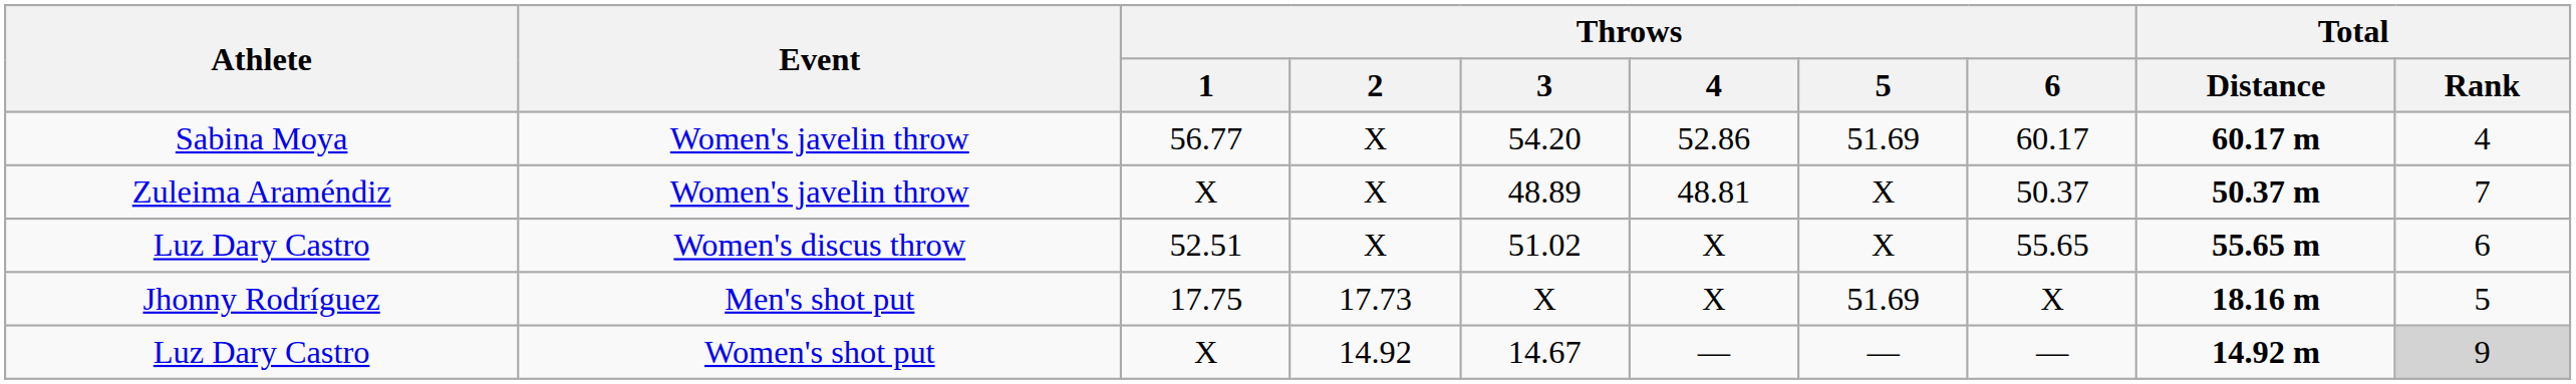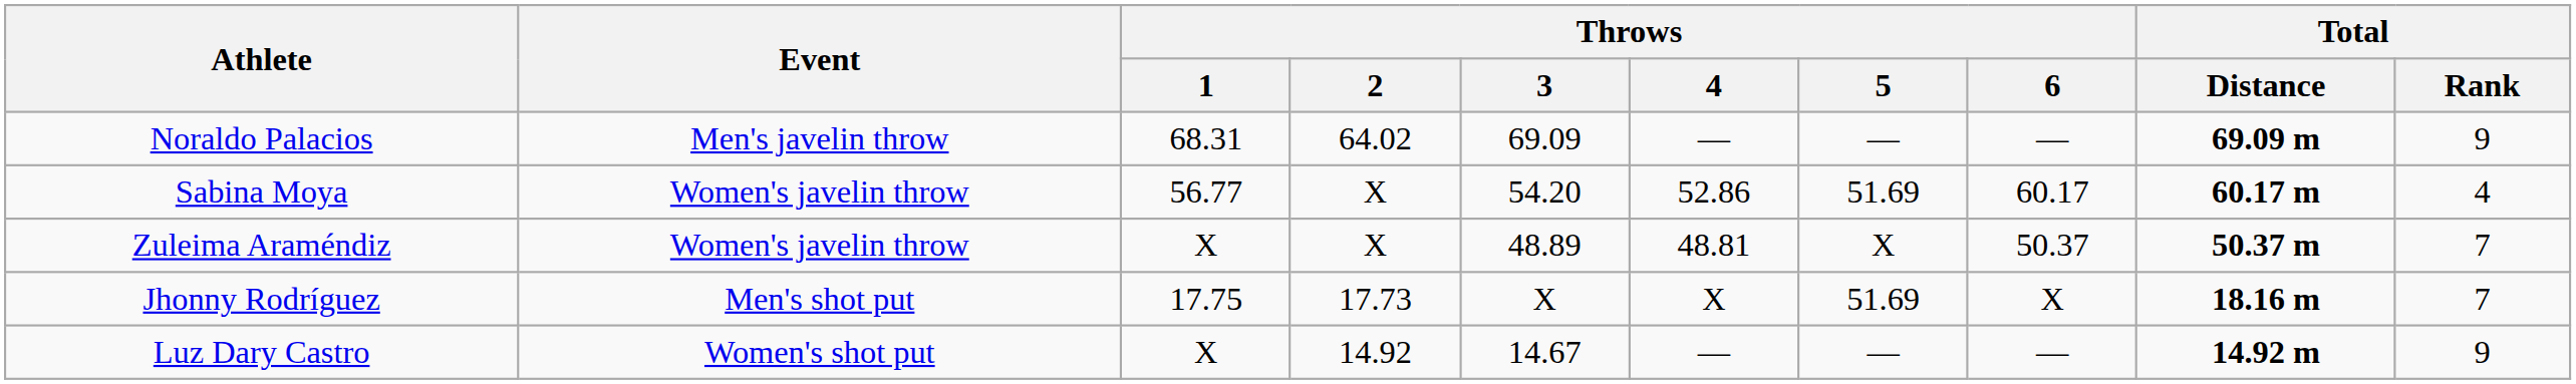 <table class="wikitable" style="font-size:95%; text-align:center;" width="95%">
 <tr>
 <th rowspan="2">Athlete</th>
 <th rowspan="2">Event</th>
 <th colspan="6">Throws</th>
 <th colspan="2">Total</th>
 </tr>
 <tr>
 <th>1</th>
 <th>2</th>
 <th>3</th>
 <th>4</th>
 <th>5</th>
 <th>6</th>
 <th>Distance</th>
 <th>Rank</th>
+</tr>
+<tr>
+<td width=20%><a href='#'>Noraldo Palacios</a></td>
+<td><a href='#'>Men's javelin throw</a></td>
+<td>68.31</td>
+<td>64.02</td>
+<td>69.09</td>
+<td>—</td>
+<td>—</td>
+<td>—</td>
+<td><strong>69.09 m </strong></td>
+<td>9</td>
 </tr>
 <tr>
 <td width=20%><a href='#'>Sabina Moya</a></td>
 <td><a href='#'>Women's javelin throw</a></td>
 <td>56.77</td>
 <td>X</td>
 <td>54.20</td>
 <td>52.86</td>
 <td>51.69</td>
 <td>60.17</td>
 <td><strong>60.17 m </strong></td>
 <td>4</td>
 </tr>
 <tr>
 <td width=20%><a href='#'>Zuleima Araméndiz</a></td>
 <td><a href='#'>Women's javelin throw</a></td>
 <td>X</td>
 <td>X</td>
 <td>48.89</td>
 <td>48.81</td>
 <td>X</td>
 <td>50.37</td>
 <td><strong>50.37 m </strong></td>
 <td>7</td>
 </tr>
 <tr>
-<td width=20%><a href='#'>Luz Dary Castro</a></td>
-<td><a href='#'>Women's discus throw</a></td>
-<td>52.51</td>
-<td>X</td>
-<td>51.02</td>
-<td>X</td>
-<td>X</td>
-<td>55.65</td>
-<td><strong>55.65 m </strong></td>
-<td>6</td>
-</tr>
-<tr>
 <td width=20%><a href='#'>Jhonny Rodríguez</a></td>
 <td><a href='#'>Men's shot put</a></td>
 <td>17.75</td>
 <td>17.73</td>
 <td>X</td>
 <td>X</td>
 <td>51.69</td>
 <td>X</td>
 <td><strong>18.16 m </strong></td>
-<td>5</td>
+<td>7</td>
 </tr>
 <tr>
 <td width=20%><a href='#'>Luz Dary Castro</a></td>
 <td><a href='#'>Women's shot put</a></td>
 <td>X</td>
 <td>14.92</td>
 <td>14.67</td>
 <td>—</td>
 <td>—</td>
 <td>—</td>
 <td><strong>14.92 m </strong></td>
-<td style="background: lightgrey;">9</td>
+<td>9</td>
 </tr>
 </table>
